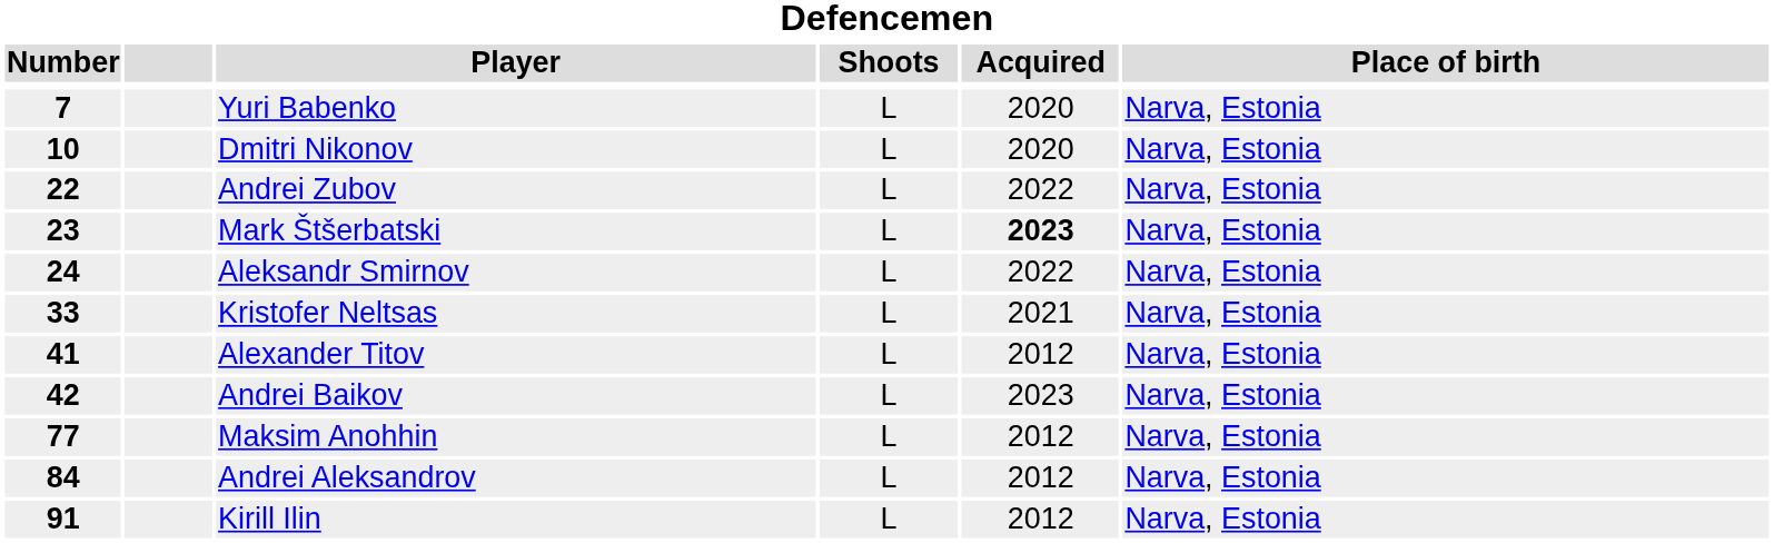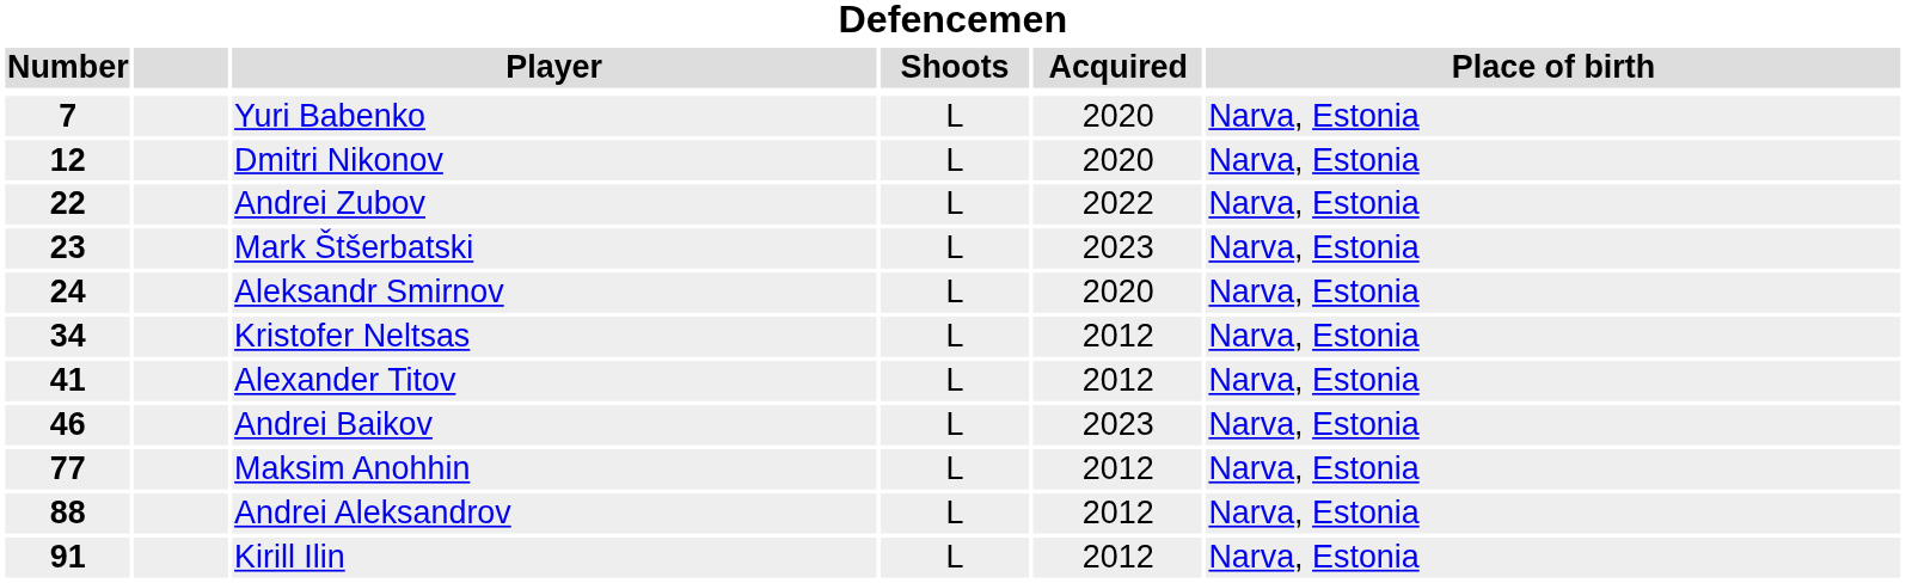 <table width=75%>
 <tr>
 <th colspan="7"><big>Defencemen</big></th>
 </tr>
 <tr bgcolor="#dddddd">
 <th width="5%">Number</th>
 <th width="5%"></th>
 <th !width="15%">Player</th>
 <th width="8%">Shoots</th>
 <th width="9%">Acquired</th>
 <th width="37%">Place of birth</th>
 </tr>
 <tr>
 </tr>
 <tr bgcolor="#eeeeee">
 <td align="center"><strong>7</strong></td>
 <td align="center"></td>
 <td><a href='#'>Yuri Babenko</a></td>
 <td align="center">L</td>
 <td align="center">2020</td>
 <td><a href='#'>Narva</a>, <a href='#'>Estonia</a></td>
 </tr>
 <tr bgcolor="#eeeeee">
-<td align="center"><strong>10</strong></td>
+<td align="center"><strong>12</strong></td>
 <td align="center"></td>
 <td><a href='#'>Dmitri Nikonov</a></td>
 <td align="center">L</td>
 <td align="center">2020</td>
 <td><a href='#'>Narva</a>, <a href='#'>Estonia</a></td>
 </tr>
 <tr bgcolor="#eeeeee">
 <td align="center"><strong>22</strong></td>
 <td align="center"></td>
 <td><a href='#'>Andrei Zubov</a></td>
 <td align="center">L</td>
 <td align="center">2022</td>
 <td><a href='#'>Narva</a>, <a href='#'>Estonia</a></td>
 </tr>
 <tr bgcolor="#eeeeee">
 <td align="center"><strong>23</strong></td>
 <td align="center"></td>
 <td><a href='#'>Mark Štšerbatski</a></td>
 <td align="center">L</td>
-<td align="center"><strong>2023</strong></td>
+<td align="center">2023</td>
 <td><a href='#'>Narva</a>, <a href='#'>Estonia</a></td>
 </tr>
 <tr bgcolor="#eeeeee">
 <td align="center"><strong>24</strong></td>
 <td align="center"></td>
 <td><a href='#'>Aleksandr Smirnov</a></td>
 <td align="center">L</td>
-<td align="center">2022</td>
+<td align="center">2020</td>
 <td><a href='#'>Narva</a>, <a href='#'>Estonia</a></td>
 </tr>
 <tr bgcolor="#eeeeee">
-<td align="center"><strong>33</strong></td>
+<td align="center"><strong>34</strong></td>
 <td align="center"></td>
 <td><a href='#'>Kristofer Neltsas</a></td>
 <td align="center">L</td>
-<td align="center">2021</td>
+<td align="center">2012</td>
 <td><a href='#'>Narva</a>, <a href='#'>Estonia</a></td>
 </tr>
 <tr bgcolor="#eeeeee">
 <td align="center"><strong>41</strong></td>
 <td align="center"></td>
 <td><a href='#'>Alexander Titov</a></td>
 <td align="center">L</td>
 <td align="center">2012</td>
 <td><a href='#'>Narva</a>, <a href='#'>Estonia</a></td>
 </tr>
 <tr bgcolor="#eeeeee">
-<td align="center"><strong>42</strong></td>
+<td align="center"><strong>46</strong></td>
 <td align="center"></td>
 <td><a href='#'>Andrei Baikov</a></td>
 <td align="center">L</td>
 <td align="center">2023</td>
 <td><a href='#'>Narva</a>, <a href='#'>Estonia</a></td>
 </tr>
 <tr bgcolor="#eeeeee">
 <td align="center"><strong>77</strong></td>
 <td align="center"></td>
 <td><a href='#'>Maksim Anohhin</a></td>
 <td align="center">L</td>
 <td align="center">2012</td>
 <td><a href='#'>Narva</a>, <a href='#'>Estonia</a></td>
 </tr>
 <tr bgcolor="#eeeeee">
-<td align="center"><strong>84</strong></td>
+<td align="center"><strong>88</strong></td>
 <td align="center"></td>
 <td><a href='#'>Andrei Aleksandrov</a></td>
 <td align="center">L</td>
 <td align="center">2012</td>
 <td><a href='#'>Narva</a>, <a href='#'>Estonia</a></td>
 </tr>
 <tr bgcolor="#eeeeee">
 <td align="center"><strong>91</strong></td>
 <td align="center"></td>
 <td><a href='#'>Kirill Ilin</a></td>
 <td align="center">L</td>
 <td align="center">2012</td>
 <td><a href='#'>Narva</a>, <a href='#'>Estonia</a></td>
 </tr>
 </table>
